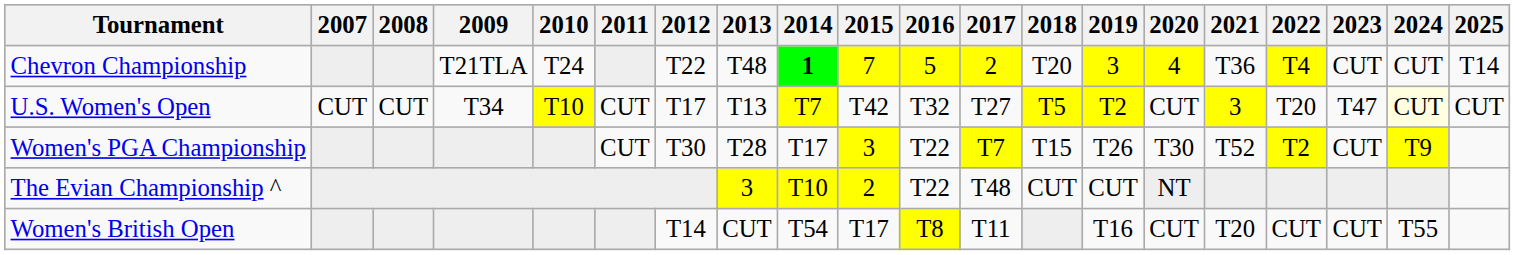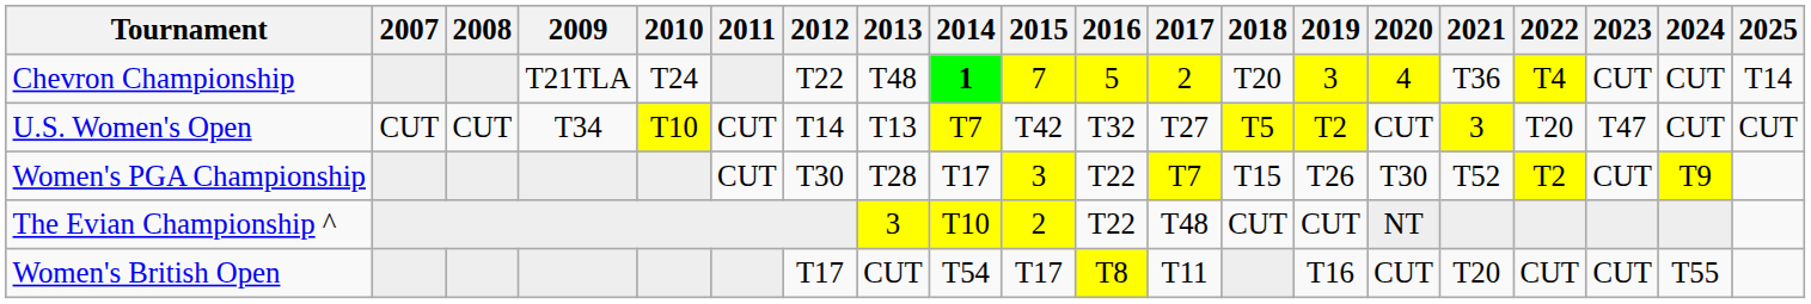 <table class="wikitable" style="font-size:95%;text-align:center;">
 <tr>
 <th>Tournament</th>
 <th>2007</th>
 <th>2008</th>
 <th>2009</th>
 <th>2010</th>
 <th>2011</th>
 <th>2012</th>
 <th>2013</th>
 <th>2014</th>
 <th>2015</th>
 <th>2016</th>
 <th>2017</th>
 <th>2018</th>
 <th>2019</th>
 <th>2020</th>
 <th>2021</th>
 <th>2022</th>
 <th>2023</th>
 <th>2024</th>
 <th>2025</th>
 </tr>
 <tr>
 <td style="text-align:left"><a href='#'>Chevron Championship</a></td>
 <td style="background:#eeeeee;"></td>
 <td style="background:#eeeeee;"></td>
 <td>T21<span>TLA</span></td>
 <td>T24</td>
 <td style="background:#eeeeee;"></td>
 <td>T22</td>
 <td>T48</td>
 <td style="background:lime;"><strong>1</strong></td>
 <td style="background:yellow;">7</td>
 <td style="background:yellow;">5</td>
 <td style="background:yellow;">2</td>
 <td>T20</td>
 <td style="background:yellow;">3</td>
 <td style="background:yellow;">4</td>
 <td>T36</td>
 <td style="background:yellow;">T4</td>
 <td>CUT</td>
 <td>CUT</td>
 <td>T14</td>
 </tr>
 <tr>
 <td style="text-align:left"><a href='#'>U.S. Women's Open</a></td>
 <td>CUT</td>
 <td>CUT</td>
 <td>T34</td>
 <td style="background:yellow;">T10</td>
 <td>CUT</td>
-<td>T17</td>
+<td>T14</td>
 <td>T13</td>
 <td style="background:yellow;">T7</td>
 <td>T42</td>
 <td>T32</td>
 <td>T27</td>
 <td style="background:yellow;">T5</td>
 <td style="background:yellow;">T2</td>
 <td>CUT</td>
 <td style="background:yellow;">3</td>
 <td>T20</td>
 <td>T47</td>
-<td style="background: lightyellow;">CUT</td>
+<td>CUT</td>
 <td>CUT</td>
 </tr>
 <tr>
 <td style="text-align:left"><a href='#'>Women's PGA Championship</a></td>
 <td style="background:#eeeeee;"></td>
 <td style="background:#eeeeee;"></td>
 <td style="background:#eeeeee;"></td>
 <td style="background:#eeeeee;"></td>
 <td>CUT</td>
 <td>T30</td>
 <td>T28</td>
 <td>T17</td>
 <td style="background:yellow;">3</td>
 <td>T22</td>
 <td style="background:yellow;">T7</td>
 <td>T15</td>
 <td>T26</td>
 <td>T30</td>
 <td>T52</td>
 <td style="background:yellow;">T2</td>
 <td>CUT</td>
 <td style="background:yellow;">T9</td>
 <td></td>
 </tr>
 <tr>
 <td style="text-align:left"><a href='#'>The Evian Championship</a> ^</td>
 <td style="background:#eee;" colspan="6"></td>
 <td style="background:yellow;">3</td>
 <td style="background:yellow;">T10</td>
 <td style="background:yellow;">2</td>
 <td>T22</td>
 <td>T48</td>
 <td>CUT</td>
 <td>CUT</td>
 <td style="background:#eeeeee;">NT</td>
 <td style="background:#eeeeee;"></td>
 <td style="background:#eeeeee;"></td>
 <td style="background:#eeeeee;"></td>
 <td style="background:#eeeeee;"></td>
 <td></td>
 </tr>
 <tr>
 <td style="text-align:left"><a href='#'>Women's British Open</a></td>
 <td style="background:#eeeeee;"></td>
 <td style="background:#eeeeee;"></td>
 <td style="background:#eeeeee;"></td>
 <td style="background:#eeeeee;"></td>
 <td style="background:#eeeeee;"></td>
-<td>T14</td>
+<td>T17</td>
 <td>CUT</td>
 <td>T54</td>
 <td>T17</td>
 <td style="background:yellow;">T8</td>
 <td>T11</td>
 <td style="background:#eeeeee;"></td>
 <td>T16</td>
 <td>CUT</td>
 <td>T20</td>
 <td>CUT</td>
 <td>CUT</td>
 <td>T55</td>
 <td></td>
 </tr>
 </table>
